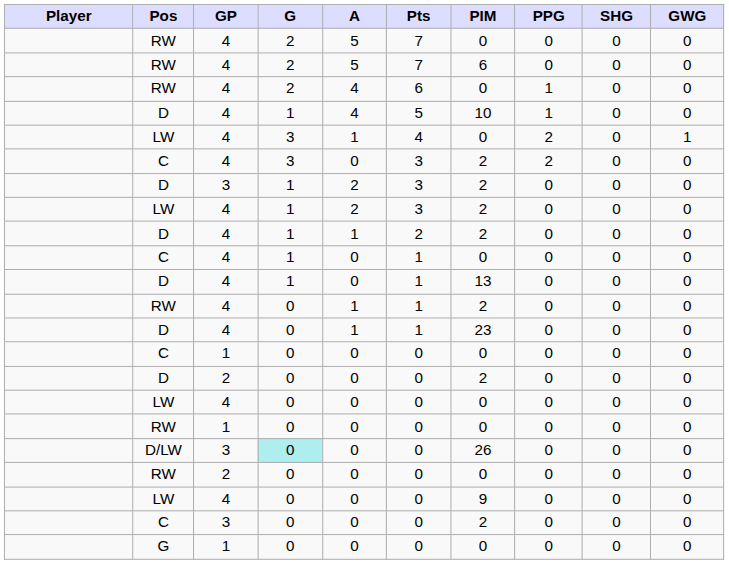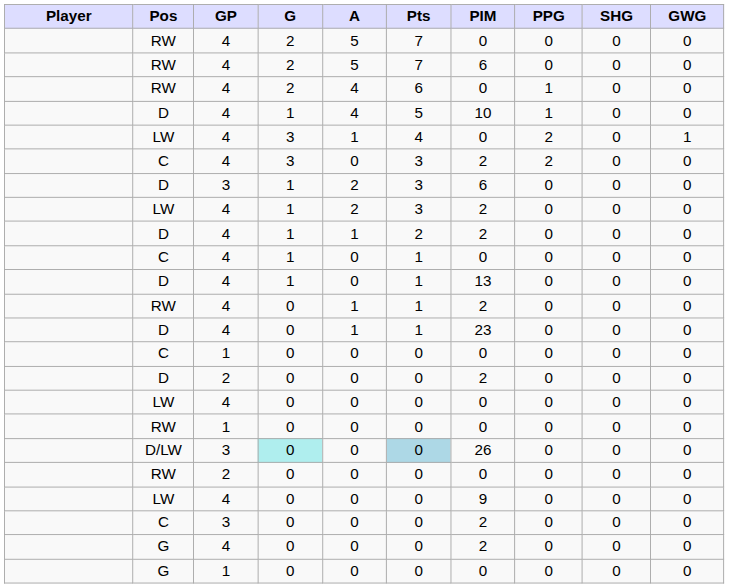 <table style="width:60%;" class="wikitable sortable">
 <tr style="text-align:center;">
 <th style="background:#ddf; width:10%;">Player</th>
 <th style="background:#ddf; width:3%;" title="Position">Pos</th>
 <th style="background:#ddf; width:5%;" title="Games played">GP</th>
 <th style="background:#ddf; width:5%;" title="Goals">G</th>
 <th style="background:#ddf; width:5%;" title="Assists">A</th>
 <th style="background:#ddf; width:5%;" title="Points">Pts</th>
 <th style="background:#ddf; width:5%;" title="Penalties in Minutes">PIM</th>
 <th style="background:#ddf; width:5%;" title="Power Play Goals">PPG</th>
 <th style="background:#ddf; width:5%;" title="Short-handed Goals">SHG</th>
 <th style="background:#ddf; width:5%;" title="Game-winning Goals">GWG</th>
 </tr>
 <tr style="text-align:center;">
 <td style="text-align:right;"></td>
 <td>RW</td>
 <td>4</td>
 <td>2</td>
 <td>5</td>
 <td>7</td>
 <td>0</td>
 <td>0</td>
 <td>0</td>
 <td>0</td>
 </tr>
 <tr style="text-align:center;">
 <td style="text-align:right;"></td>
 <td>RW</td>
 <td>4</td>
 <td>2</td>
 <td>5</td>
 <td>7</td>
 <td>6</td>
 <td>0</td>
 <td>0</td>
 <td>0</td>
 </tr>
 <tr style="text-align:center;">
 <td style="text-align:right;"></td>
 <td>RW</td>
 <td>4</td>
 <td>2</td>
 <td>4</td>
 <td>6</td>
 <td>0</td>
 <td>1</td>
 <td>0</td>
 <td>0</td>
 </tr>
 <tr style="text-align:center;">
 <td style="text-align:right;"></td>
 <td>D</td>
 <td>4</td>
 <td>1</td>
 <td>4</td>
 <td>5</td>
 <td>10</td>
 <td>1</td>
 <td>0</td>
 <td>0</td>
 </tr>
 <tr style="text-align:center;">
 <td style="text-align:right;"></td>
 <td>LW</td>
 <td>4</td>
 <td>3</td>
 <td>1</td>
 <td>4</td>
 <td>0</td>
 <td>2</td>
 <td>0</td>
 <td>1</td>
 </tr>
 <tr style="text-align:center;">
 <td style="text-align:right;"></td>
 <td>C</td>
 <td>4</td>
 <td>3</td>
 <td>0</td>
 <td>3</td>
 <td>2</td>
 <td>2</td>
 <td>0</td>
 <td>0</td>
 </tr>
 <tr style="text-align:center;">
 <td style="text-align:right;"></td>
 <td>D</td>
 <td>3</td>
 <td>1</td>
 <td>2</td>
 <td>3</td>
-<td>2</td>
+<td>6</td>
 <td>0</td>
 <td>0</td>
 <td>0</td>
 </tr>
 <tr style="text-align:center;">
 <td style="text-align:right;"></td>
 <td>LW</td>
 <td>4</td>
 <td>1</td>
 <td>2</td>
 <td>3</td>
 <td>2</td>
 <td>0</td>
 <td>0</td>
 <td>0</td>
 </tr>
 <tr style="text-align:center;">
 <td style="text-align:right;"></td>
 <td>D</td>
 <td>4</td>
 <td>1</td>
 <td>1</td>
 <td>2</td>
 <td>2</td>
 <td>0</td>
 <td>0</td>
 <td>0</td>
 </tr>
 <tr style="text-align:center;">
 <td style="text-align:right;"></td>
 <td>C</td>
 <td>4</td>
 <td>1</td>
 <td>0</td>
 <td>1</td>
 <td>0</td>
 <td>0</td>
 <td>0</td>
 <td>0</td>
 </tr>
 <tr style="text-align:center;">
 <td style="text-align:right;"></td>
 <td>D</td>
 <td>4</td>
 <td>1</td>
 <td>0</td>
 <td>1</td>
 <td>13</td>
 <td>0</td>
 <td>0</td>
 <td>0</td>
 </tr>
 <tr style="text-align:center;">
 <td style="text-align:right;"></td>
 <td>RW</td>
 <td>4</td>
 <td>0</td>
 <td>1</td>
 <td>1</td>
 <td>2</td>
 <td>0</td>
 <td>0</td>
 <td>0</td>
 </tr>
 <tr style="text-align:center;">
 <td style="text-align:right;"></td>
 <td>D</td>
 <td>4</td>
 <td>0</td>
 <td>1</td>
 <td>1</td>
 <td>23</td>
 <td>0</td>
 <td>0</td>
 <td>0</td>
 </tr>
 <tr style="text-align:center;">
 <td style="text-align:right;"></td>
 <td>C</td>
 <td>1</td>
 <td>0</td>
 <td>0</td>
 <td>0</td>
 <td>0</td>
 <td>0</td>
 <td>0</td>
 <td>0</td>
 </tr>
 <tr style="text-align:center;">
 <td style="text-align:right;"></td>
 <td>D</td>
 <td>2</td>
 <td>0</td>
 <td>0</td>
 <td>0</td>
 <td>2</td>
 <td>0</td>
 <td>0</td>
 <td>0</td>
 </tr>
 <tr style="text-align:center;">
 <td style="text-align:right;"></td>
 <td>LW</td>
 <td>4</td>
 <td>0</td>
 <td>0</td>
 <td>0</td>
 <td>0</td>
 <td>0</td>
 <td>0</td>
 <td>0</td>
 </tr>
 <tr style="text-align:center;">
 <td style="text-align:right;"></td>
 <td>RW</td>
 <td>1</td>
 <td>0</td>
 <td>0</td>
 <td>0</td>
 <td>0</td>
 <td>0</td>
 <td>0</td>
 <td>0</td>
 </tr>
 <tr style="text-align:center;">
 <td style="text-align:right;"></td>
 <td>D/LW</td>
 <td>3</td>
 <td style="background: paleturquoise;">0</td>
 <td>0</td>
-<td>0</td>
+<td style="background: lightblue;">0</td>
 <td>26</td>
 <td>0</td>
 <td>0</td>
 <td>0</td>
 </tr>
 <tr style="text-align:center;">
 <td style="text-align:right;"></td>
 <td>RW</td>
 <td>2</td>
 <td>0</td>
 <td>0</td>
 <td>0</td>
 <td>0</td>
 <td>0</td>
 <td>0</td>
 <td>0</td>
 </tr>
 <tr style="text-align:center;">
 <td style="text-align:right;"></td>
 <td>LW</td>
 <td>4</td>
 <td>0</td>
 <td>0</td>
 <td>0</td>
 <td>9</td>
 <td>0</td>
 <td>0</td>
 <td>0</td>
 </tr>
 <tr style="text-align:center;">
 <td style="text-align:right;"></td>
 <td>C</td>
 <td>3</td>
 <td>0</td>
 <td>0</td>
 <td>0</td>
 <td>2</td>
 <td>0</td>
 <td>0</td>
 <td>0</td>
 </tr>
 <tr style="text-align:center;">
 <td style="text-align:right;"></td>
 <td>G</td>
+<td>4</td>
+<td>0</td>
+<td>0</td>
+<td>0</td>
+<td>2</td>
+<td>0</td>
+<td>0</td>
+<td>0</td>
+</tr>
+<tr style="text-align:center;">
+<td style="text-align:right;"></td>
+<td>G</td>
 <td>1</td>
 <td>0</td>
 <td>0</td>
 <td>0</td>
 <td>0</td>
 <td>0</td>
 <td>0</td>
 <td>0</td>
 </tr>
 </table>
